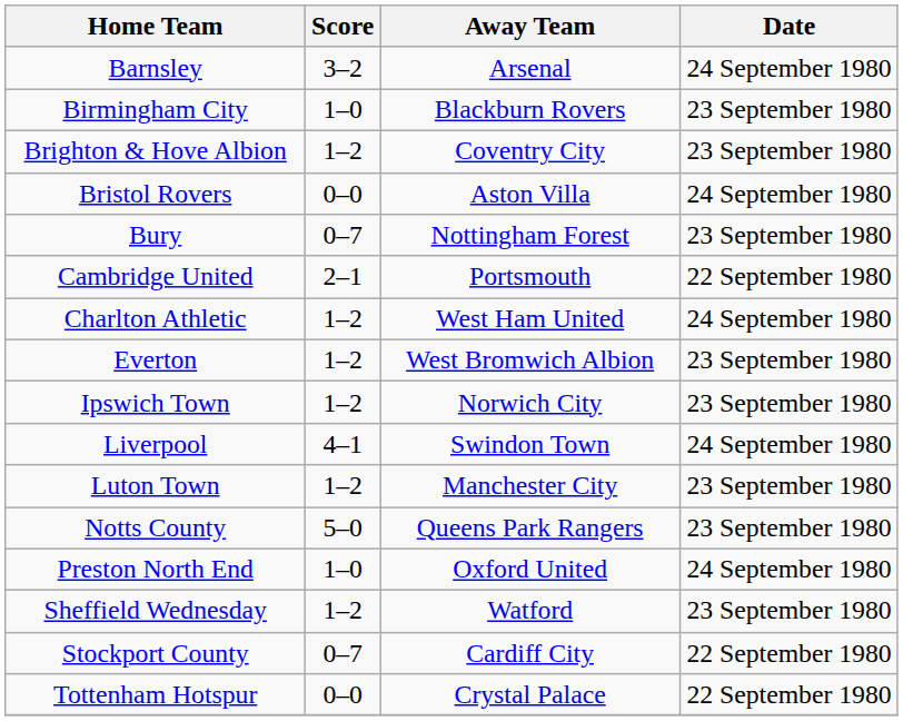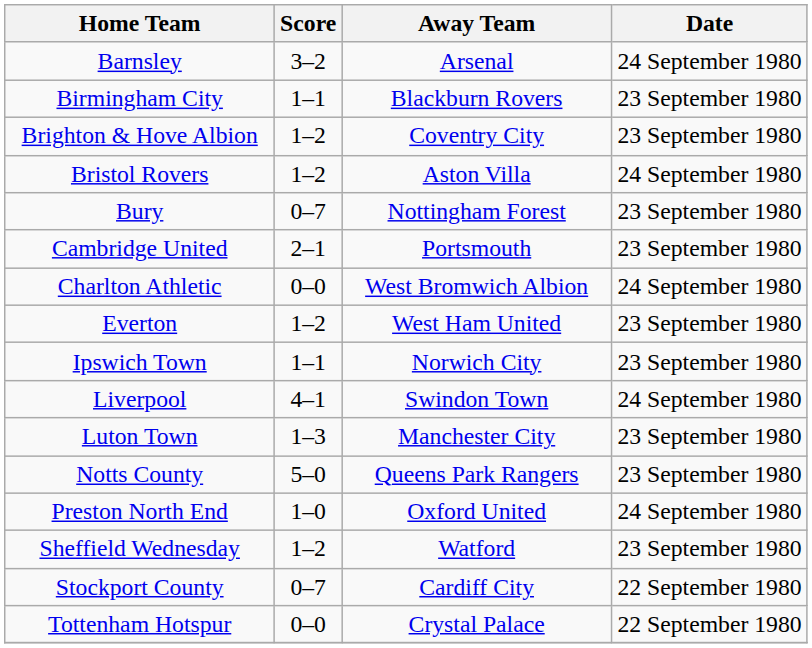 <table class="wikitable" style="text-align:center;">
 <tr>
 <th width=175>Home Team</th>
 <th width=20>Score</th>
 <th width=175>Away Team</th>
 <th width=125>Date</th>
 </tr>
 <tr>
 <td><a href='#'>Barnsley</a></td>
 <td>3–2</td>
 <td><a href='#'>Arsenal</a></td>
 <td>24 September 1980</td>
 </tr>
 <tr>
 <td><a href='#'>Birmingham City</a></td>
-<td>1–0</td>
+<td>1–1</td>
 <td><a href='#'>Blackburn Rovers</a></td>
 <td>23 September 1980</td>
 </tr>
 <tr>
 <td><a href='#'>Brighton & Hove Albion</a></td>
 <td>1–2</td>
 <td><a href='#'>Coventry City</a></td>
 <td>23 September 1980</td>
 </tr>
 <tr>
 <td><a href='#'>Bristol Rovers</a></td>
-<td>0–0</td>
+<td>1–2</td>
 <td><a href='#'>Aston Villa</a></td>
 <td>24 September 1980</td>
 </tr>
 <tr>
 <td><a href='#'>Bury</a></td>
 <td>0–7</td>
 <td><a href='#'>Nottingham Forest</a></td>
 <td>23 September 1980</td>
 </tr>
 <tr>
 <td><a href='#'>Cambridge United</a></td>
 <td>2–1</td>
 <td><a href='#'>Portsmouth</a></td>
-<td>22 September 1980</td>
+<td>23 September 1980</td>
 </tr>
 <tr>
 <td><a href='#'>Charlton Athletic</a></td>
-<td>1–2</td>
-<td><a href='#'>West Ham United</a></td>
+<td>0–0</td>
+<td><a href='#'>West Bromwich Albion</a></td>
 <td>24 September 1980</td>
 </tr>
 <tr>
 <td><a href='#'>Everton</a></td>
 <td>1–2</td>
-<td><a href='#'>West Bromwich Albion</a></td>
+<td><a href='#'>West Ham United</a></td>
 <td>23 September 1980</td>
 </tr>
 <tr>
 <td><a href='#'>Ipswich Town</a></td>
-<td>1–2</td>
+<td>1–1</td>
 <td><a href='#'>Norwich City</a></td>
 <td>23 September 1980</td>
 </tr>
 <tr>
 <td><a href='#'>Liverpool</a></td>
 <td>4–1</td>
 <td><a href='#'>Swindon Town</a></td>
 <td>24 September 1980</td>
 </tr>
 <tr>
 <td><a href='#'>Luton Town</a></td>
-<td>1–2</td>
+<td>1–3</td>
 <td><a href='#'>Manchester City</a></td>
 <td>23 September 1980</td>
 </tr>
 <tr>
 <td><a href='#'>Notts County</a></td>
 <td>5–0</td>
 <td><a href='#'>Queens Park Rangers</a></td>
 <td>23 September 1980</td>
 </tr>
 <tr>
 <td><a href='#'>Preston North End</a></td>
 <td>1–0</td>
 <td><a href='#'>Oxford United</a></td>
 <td>24 September 1980</td>
 </tr>
 <tr>
 <td><a href='#'>Sheffield Wednesday</a></td>
 <td>1–2</td>
 <td><a href='#'>Watford</a></td>
 <td>23 September 1980</td>
 </tr>
 <tr>
 <td><a href='#'>Stockport County</a></td>
 <td>0–7</td>
 <td><a href='#'>Cardiff City</a></td>
 <td>22 September 1980</td>
 </tr>
 <tr>
 <td><a href='#'>Tottenham Hotspur</a></td>
 <td>0–0</td>
 <td><a href='#'>Crystal Palace</a></td>
 <td>22 September 1980</td>
 </tr>
 <tr>
 </tr>
 </table>
